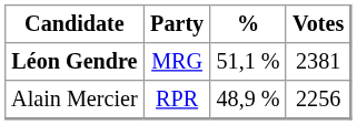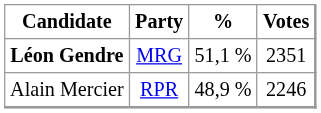 <table align="center" rules="all" cellspacing="0" cellpadding="4" style="border: 1px solid #999; border-right: 2px solid #999; border-bottom: 2px solid #999">
 <tr>
 <th>Candidate</th>
 <th>Party</th>
 <th>%</th>
 <th>Votes</th>
 </tr>
 <tr align=center>
 <td><strong>Léon Gendre</strong></td>
 <td><a href='#'>MRG</a></td>
 <td>51,1 %</td>
-<td>2381</td>
+<td>2351</td>
 </tr>
 <tr align=center>
 <td>Alain Mercier</td>
 <td><a href='#'>RPR</a></td>
 <td>48,9 %</td>
-<td>2256</td>
+<td>2246</td>
 </tr>
 <tr>
 </tr>
 </table>
